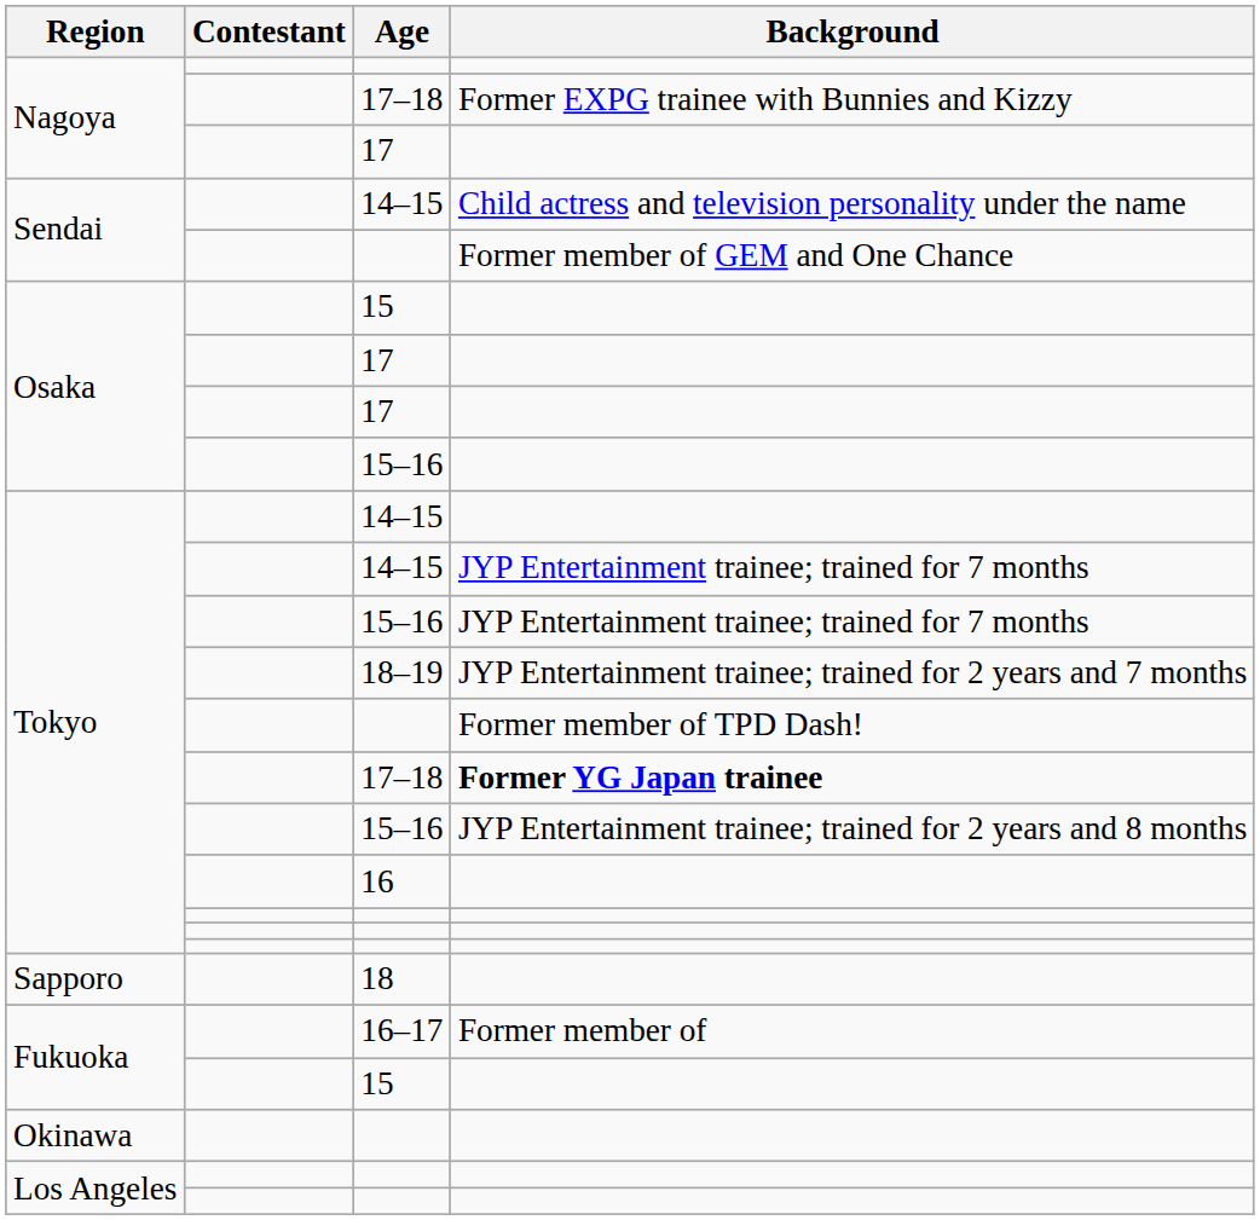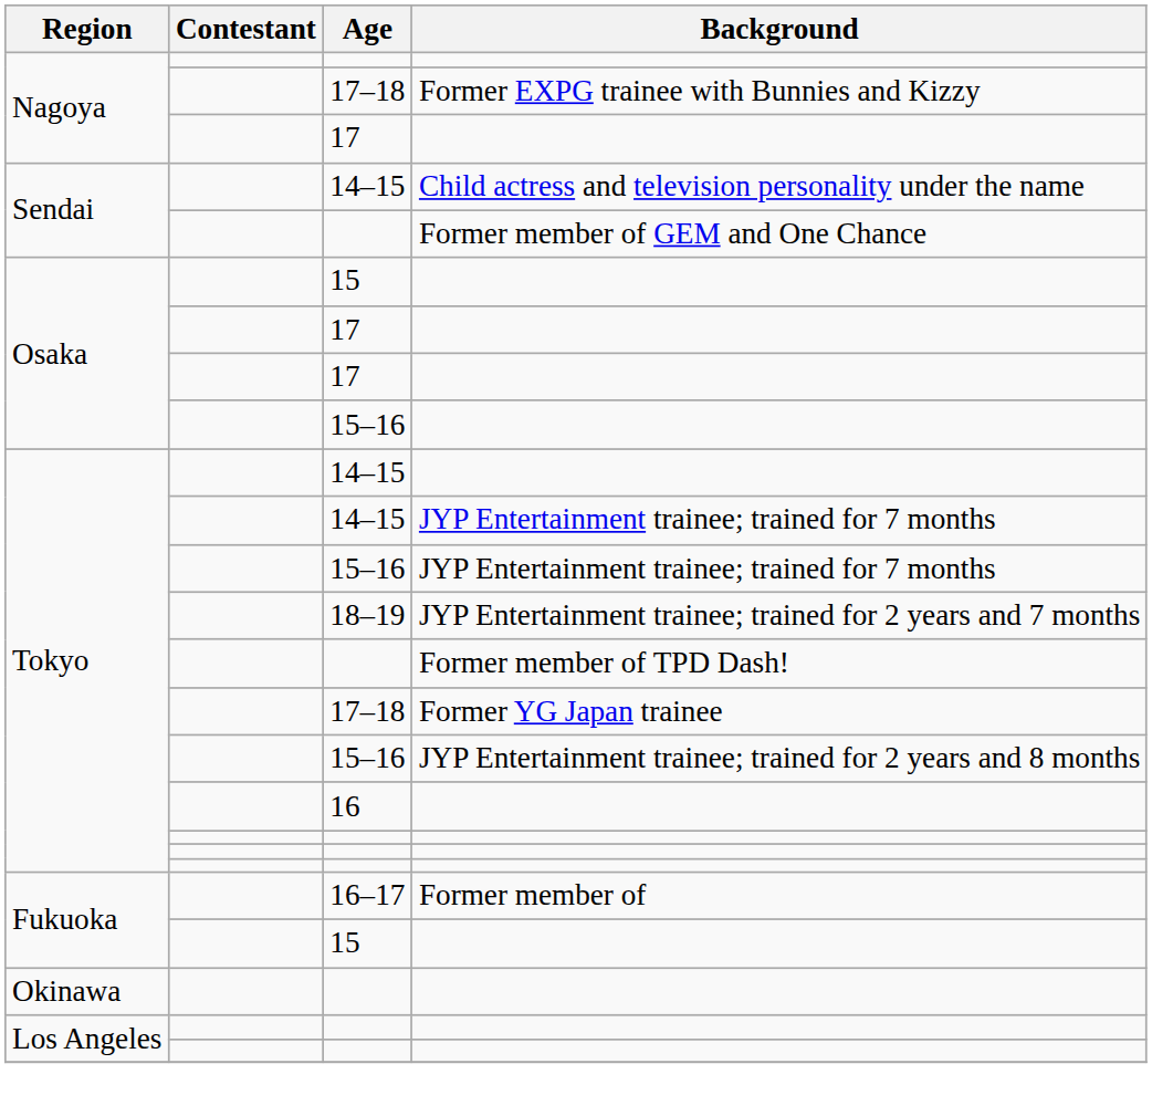 <table class="wikitable sortable">
 <tr>
 <th style="text-align:center;">Region</th>
 <th>Contestant</th>
 <th>Age</th>
 <th>Background</th>
 </tr>
 <tr>
 <td rowspan="3">Nagoya</td>
 <td data-sort-value="Hanada"></td>
 <td></td>
 <td></td>
 </tr>
 <tr>
 <td data-sort-value="Hanabashi"></td>
 <td>17–18</td>
 <td>Former <a href='#'>EXPG</a> trainee with Bunnies and Kizzy</td>
 </tr>
 <tr>
 <td data-sort-value="Sakurai"></td>
 <td>17</td>
 <td></td>
 </tr>
 <tr>
 <td rowspan="2">Sendai</td>
 <td data-sort-value="Hillman"></td>
 <td>14–15</td>
 <td><a href='#'>Child actress</a> and <a href='#'>television personality</a> under the name </td>
 </tr>
 <tr>
 <td data-sort-value="Oguri"></td>
 <td></td>
 <td>Former member of <a href='#'>GEM</a> and One Chance</td>
 </tr>
 <tr>
 <td rowspan="4">Osaka</td>
 <td data-sort-value="Marutani"></td>
 <td>15</td>
 <td></td>
 </tr>
 <tr>
 <td data-sort-value="Kishida"></td>
 <td>17</td>
 <td></td>
 </tr>
 <tr>
 <td data-sort-value="Oe"></td>
 <td>17</td>
 <td></td>
 </tr>
 <tr>
 <td data-sort-value="Ogou"></td>
 <td>15–16</td>
 <td></td>
 </tr>
 <tr>
 <td rowspan="11">Tokyo</td>
 <td data-sort-value="Inoue"></td>
 <td>14–15</td>
 <td></td>
 </tr>
 <tr>
 <td data-sort-value="Suzuno"></td>
 <td>14–15</td>
 <td><a href='#'>JYP Entertainment</a> trainee; trained for 7 months</td>
 </tr>
 <tr>
 <td data-sort-value="Yokoi"></td>
 <td>15–16</td>
 <td>JYP Entertainment trainee; trained for 7 months</td>
 </tr>
 <tr>
 <td data-sort-value="Yamaguchi"></td>
 <td>18–19</td>
 <td>JYP Entertainment trainee; trained for 2 years and 7 months</td>
 </tr>
 <tr>
 <td data-sort-value="Tanigawa"></td>
 <td></td>
 <td>Former member of TPD Dash!</td>
 </tr>
 <tr>
 <td data-sort-value="Katsumura"></td>
 <td>17–18</td>
-<td><strong>Former <a href='#'>YG Japan</a> trainee</strong></td>
+<td>Former <a href='#'>YG Japan</a> trainee</td>
 </tr>
 <tr>
 <td></td>
 <td>15–16</td>
 <td>JYP Entertainment trainee; trained for 2 years and 8 months</td>
 </tr>
 <tr>
 <td data-sort-value="Arai"></td>
 <td>16</td>
 <td></td>
 </tr>
 <tr>
 <td data-sort-value="Taniya"></td>
 <td></td>
 <td></td>
 </tr>
 <tr>
 <td data-sort-value="Takaya"></td>
 <td></td>
 <td></td>
 </tr>
 <tr>
 <td data-sort-value="Ito"></td>
 <td></td>
-<td></td>
-</tr>
-<tr>
-<td>Sapporo</td>
-<td data-sort-value="Ozaki"></td>
-<td>18</td>
 <td></td>
 </tr>
 <tr>
 <td rowspan="2">Fukuoka</td>
 <td data-sort-value="Ikematsu"></td>
 <td>16–17</td>
 <td>Former member of </td>
 </tr>
 <tr>
 <td data-sort-value="Hirai"></td>
 <td>15</td>
 <td></td>
 </tr>
 <tr>
 <td>Okinawa</td>
 <td data-sort-value="Yamashiro"></td>
 <td></td>
 <td></td>
 </tr>
 <tr>
 <td rowspan="2">Los Angeles</td>
 <td data-sort-value="Plunkett"></td>
 <td></td>
 <td></td>
 </tr>
 <tr>
 <td data-sort-value="Sato"></td>
 <td></td>
 <td></td>
 </tr>
 <tr>
 </tr>
 </table>
